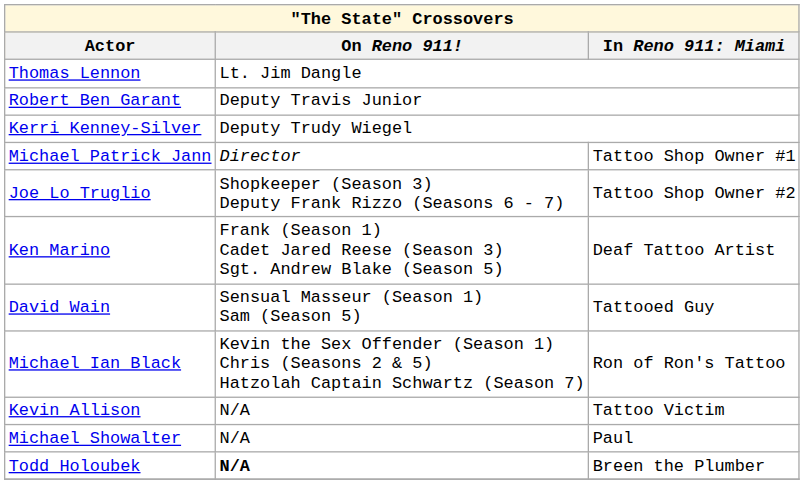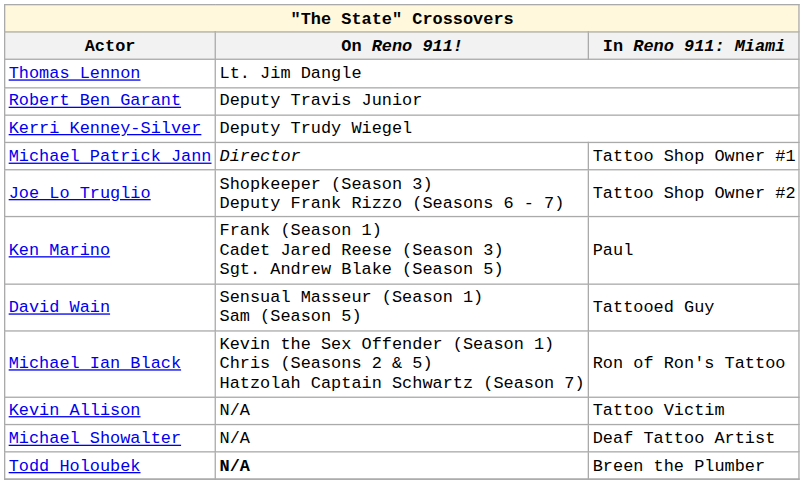 <table class="wikitable">
 <tr style="background:cornsilk;">
 <td style="text-align:center;" colspan="5"><strong>"The State" Crossovers </strong></td>
 </tr>
 <tr style="background:Cornsilk;">
 <th>Actor</th>
 <th>On <em>Reno 911!</em></th>
 <th>In <em>Reno 911: Miami</em></th>
 </tr>
 <tr style="background:white;">
 <td><a href='#'>Thomas Lennon</a></td>
 <td colspan="2">Lt. Jim Dangle</td>
 </tr>
 <tr style="background:white;">
 <td><a href='#'>Robert Ben Garant</a></td>
 <td colspan="2">Deputy Travis Junior</td>
 </tr>
 <tr style="background:white;">
 <td><a href='#'>Kerri Kenney-Silver</a></td>
 <td colspan="2">Deputy Trudy Wiegel</td>
 </tr>
 <tr style="background:white;">
 <td><a href='#'>Michael Patrick Jann</a></td>
 <td><em>Director</em></td>
 <td>Tattoo Shop Owner #1</td>
 </tr>
 <tr style="background:white;">
 <td><a href='#'>Joe Lo Truglio</a></td>
 <td>Shopkeeper (Season 3)<br>Deputy Frank Rizzo (Seasons 6 - 7)</td>
 <td>Tattoo Shop Owner #2</td>
 </tr>
 <tr style="background:white;">
 <td><a href='#'>Ken Marino</a></td>
 <td>Frank (Season 1)<br>Cadet Jared Reese (Season 3)<br>Sgt. Andrew Blake (Season 5)</td>
-<td>Deaf Tattoo Artist</td>
+<td>Paul</td>
 </tr>
 <tr style="background:white;">
 <td><a href='#'>David Wain</a></td>
 <td>Sensual Masseur (Season 1)<br>Sam (Season 5)</td>
 <td>Tattooed Guy</td>
 </tr>
 <tr style="background:white;">
 <td><a href='#'>Michael Ian Black</a></td>
 <td>Kevin the Sex Offender (Season 1)<br>Chris (Seasons 2 & 5)<br>Hatzolah Captain Schwartz (Season 7)</td>
 <td>Ron of Ron's Tattoo</td>
 </tr>
 <tr style="background:white;">
 <td><a href='#'>Kevin Allison</a></td>
 <td>N/A</td>
 <td>Tattoo Victim</td>
 </tr>
 <tr style="background:white;">
 <td><a href='#'>Michael Showalter</a></td>
 <td>N/A</td>
-<td>Paul</td>
+<td>Deaf Tattoo Artist</td>
 </tr>
 <tr style="background:white;">
 <td><a href='#'>Todd Holoubek</a></td>
 <td><strong>N/A</strong></td>
 <td>Breen the Plumber</td>
 </tr>
 <tr style="background:white;">
 </tr>
 </table>
